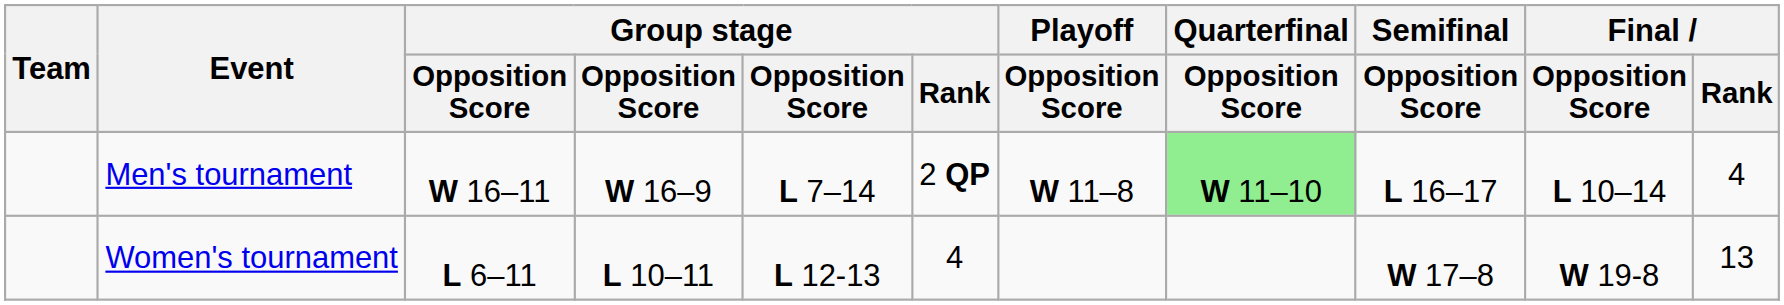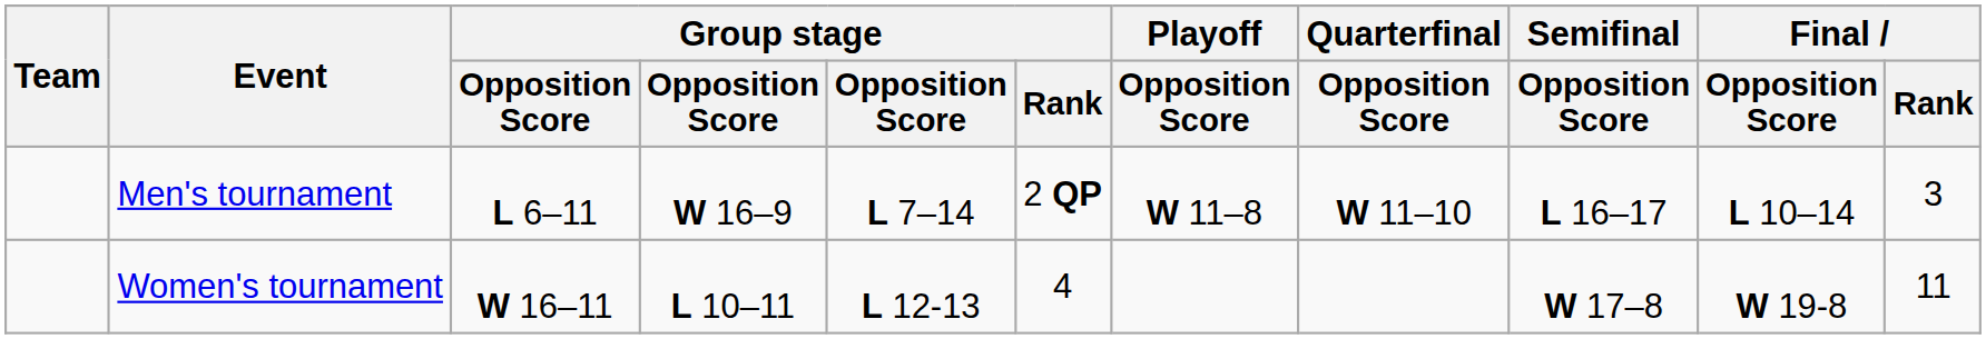 <table class="wikitable" style="text-align:center; font-size:90%;">
 <tr>
 <th rowspan=2>Team</th>
 <th rowspan=2>Event</th>
 <th colspan=4>Group stage</th>
 <th>Playoff</th>
 <th>Quarterfinal</th>
 <th>Semifinal</th>
 <th colspan=2>Final / </th>
 </tr>
 <tr style=font-size:95%>
 <th>Opposition<br>Score</th>
 <th>Opposition<br>Score</th>
 <th>Opposition<br>Score</th>
 <th>Rank</th>
 <th>Opposition<br>Score</th>
 <th>Opposition<br>Score</th>
 <th>Opposition<br>Score</th>
 <th>Opposition<br>Score</th>
 <th>Rank</th>
 </tr>
 <tr>
 <td align=left></td>
 <td align=left><a href='#'>Men's tournament</a></td>
-<td><br><strong>W</strong> 16–11</td>
+<td><br><strong>L</strong> 6–11</td>
 <td><br><strong>W</strong> 16–9</td>
 <td><br><strong>L</strong> 7–14</td>
 <td>2 <strong>QP</strong></td>
 <td><br><strong>W</strong> 11–8</td>
-<td style="background: lightgreen;"><br><strong>W</strong> 11–10</td>
+<td><br><strong>W</strong> 11–10</td>
 <td><br><strong>L</strong> 16–17</td>
 <td><br><strong>L</strong> 10–14</td>
-<td>4</td>
+<td>3</td>
 </tr>
 <tr>
 <td align=left></td>
 <td align=left><a href='#'>Women's tournament</a></td>
-<td><br><strong>L</strong> 6–11</td>
+<td><br><strong>W</strong> 16–11</td>
 <td><br><strong>L</strong> 10–11</td>
 <td><br><strong>L</strong> 12-13</td>
 <td>4</td>
 <td></td>
 <td></td>
 <td><br><strong>W</strong> 17–8</td>
 <td><br><strong>W</strong> 19-8</td>
-<td>13</td>
+<td>11</td>
 </tr>
 </table>
